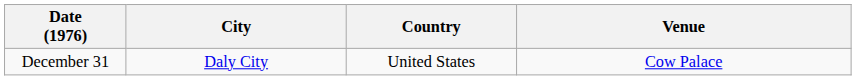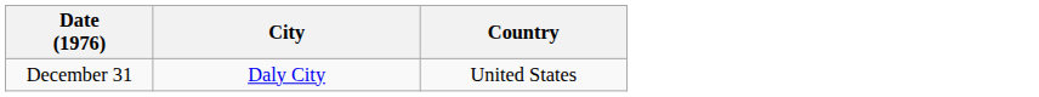 <table class="wikitable sortable plainrowheaders" style="text-align:center;">
 <tr>
 <th scope="col" style="width:7em;">Date<br>(1976)</th>
 <th scope="col" style="width:13em;">City</th>
 <th scope="col" style="width:10em;">Country</th>
-<th scope="col" style="width:20em;">Venue</th>
 </tr>
 <tr>
 <td>December 31</td>
 <td><a href='#'>Daly City</a></td>
 <td>United States</td>
-<td><a href='#'>Cow Palace</a></td>
 </tr>
 </table>
